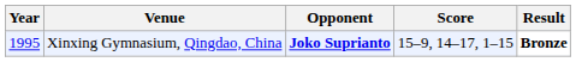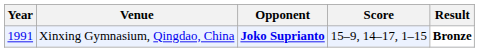 <table class="sortable wikitable" style="font-size: 90%;">
 <tr>
 <th>Year</th>
 <th>Venue</th>
 <th>Opponent</th>
 <th>Score</th>
 <th>Result</th>
 </tr>
 <tr style="background:#ECF2FF">
-<td align="center"><a href='#'>1995</a></td>
+<td align="center"><a href='#'>1991</a></td>
 <td align="left">Xinxing Gymnasium, <a href='#'>Qingdao, China</a></td>
 <td align="left"><strong> <a href='#'>Joko Suprianto</a></strong></td>
 <td align="left">15–9, 14–17, 1–15</td>
 <td style="text-align:left; background:white"> <strong>Bronze</strong></td>
 </tr>
 </table>
